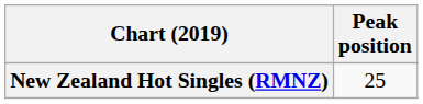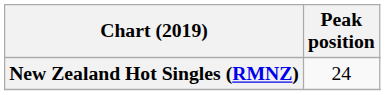 <table class="wikitable sortable plainrowheaders" style="text-align:center">
 <tr>
 <th scope="col">Chart (2019)</th>
 <th scope="col">Peak<br>position</th>
 </tr>
 <tr>
 </tr>
 <tr>
 <th scope="row">New Zealand Hot Singles (<a href='#'>RMNZ</a>)</th>
-<td>25</td>
+<td>24</td>
 </tr>
 <tr>
 </tr>
 <tr>
 </tr>
 <tr>
 </tr>
 </table>
